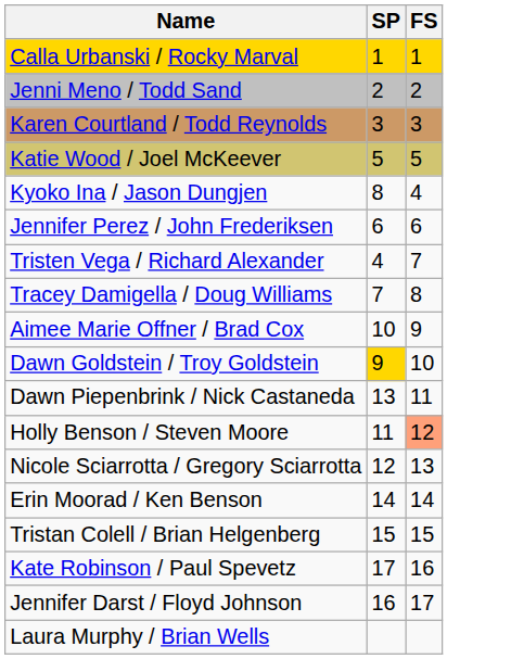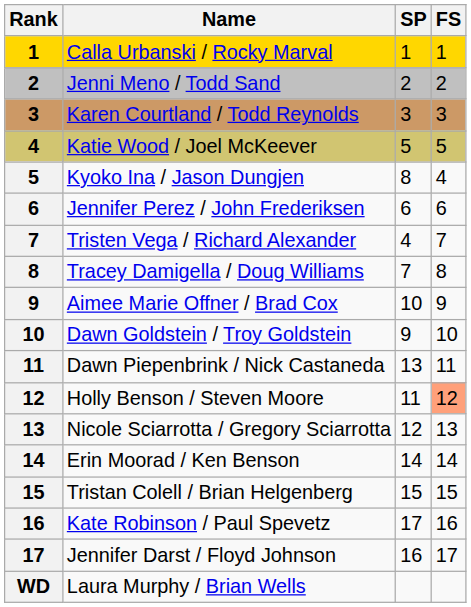 <table class="wikitable">
 <tr>
+<th>Rank</th>
 <th>Name</th>
 <th>SP</th>
 <th>FS</th>
 </tr>
 <tr bgcolor="gold">
+<td align="center"><strong>1</strong></td>
 <td><a href='#'>Calla Urbanski</a> / <a href='#'>Rocky Marval</a></td>
 <td>1</td>
 <td>1</td>
 </tr>
 <tr bgcolor="silver">
+<td align="center"><strong>2</strong></td>
 <td><a href='#'>Jenni Meno</a> / <a href='#'>Todd Sand</a></td>
 <td>2</td>
 <td>2</td>
 </tr>
 <tr bgcolor="cc9966">
+<td align="center"><strong>3</strong></td>
 <td><a href='#'>Karen Courtland</a> / <a href='#'>Todd Reynolds</a></td>
 <td>3</td>
 <td>3</td>
 </tr>
 <tr bgcolor="#d1c571">
+<td align="center"><strong>4</strong></td>
 <td><a href='#'>Katie Wood</a> / Joel McKeever</td>
 <td>5</td>
 <td>5</td>
 </tr>
 <tr>
+<th>5</th>
 <td><a href='#'>Kyoko Ina</a> / <a href='#'>Jason Dungjen</a></td>
 <td>8</td>
 <td>4</td>
 </tr>
 <tr>
+<th>6</th>
 <td><a href='#'>Jennifer Perez</a> / <a href='#'>John Frederiksen</a></td>
 <td>6</td>
 <td>6</td>
 </tr>
 <tr>
+<th>7</th>
 <td><a href='#'>Tristen Vega</a> / <a href='#'>Richard Alexander</a></td>
 <td>4</td>
 <td>7</td>
 </tr>
 <tr>
+<th>8</th>
 <td><a href='#'>Tracey Damigella</a> / <a href='#'>Doug Williams</a></td>
 <td>7</td>
 <td>8</td>
 </tr>
 <tr>
+<th>9</th>
 <td><a href='#'>Aimee Marie Offner</a> / <a href='#'>Brad Cox</a></td>
 <td>10</td>
 <td>9</td>
 </tr>
 <tr>
+<th>10</th>
 <td><a href='#'>Dawn Goldstein</a> / <a href='#'>Troy Goldstein</a></td>
-<td style="background: gold;">9</td>
+<td>9</td>
 <td>10</td>
 </tr>
 <tr>
+<th>11</th>
 <td>Dawn Piepenbrink / Nick Castaneda</td>
 <td>13</td>
 <td>11</td>
 </tr>
 <tr>
+<th>12</th>
 <td>Holly Benson / Steven Moore</td>
 <td>11</td>
 <td style="background: lightsalmon;">12</td>
 </tr>
 <tr>
+<th>13</th>
 <td>Nicole Sciarrotta / Gregory Sciarrotta</td>
 <td>12</td>
 <td>13</td>
 </tr>
 <tr>
+<th>14</th>
 <td>Erin Moorad / Ken Benson</td>
 <td>14</td>
 <td>14</td>
 </tr>
 <tr>
+<th>15</th>
 <td>Tristan Colell / Brian Helgenberg</td>
 <td>15</td>
 <td>15</td>
 </tr>
 <tr>
+<th>16</th>
 <td><a href='#'>Kate Robinson</a> / Paul Spevetz</td>
 <td>17</td>
 <td>16</td>
 </tr>
 <tr>
+<th>17</th>
 <td>Jennifer Darst / Floyd Johnson</td>
 <td>16</td>
 <td>17</td>
 </tr>
 <tr>
+<th>WD</th>
 <td>Laura Murphy / <a href='#'>Brian Wells</a></td>
 <td></td>
 <td></td>
 </tr>
 </table>
